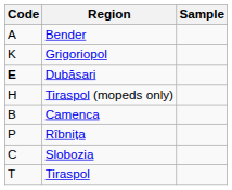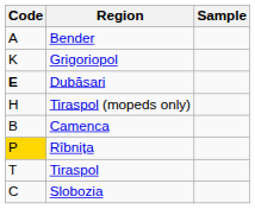 <table class="wikitable">
 <tr>
 <th>Code</th>
 <th>Region</th>
 <th>Sample</th>
 </tr>
 <tr>
 <td>A</td>
 <td><a href='#'>Bender</a></td>
 <td></td>
 </tr>
 <tr>
 <td>K</td>
 <td><a href='#'>Grigoriopol</a></td>
 <td></td>
 </tr>
 <tr>
 <td><strong>E</strong></td>
 <td><a href='#'>Dubăsari</a></td>
 <td></td>
 </tr>
 <tr>
 <td>H</td>
 <td><a href='#'>Tiraspol</a> (mopeds only)</td>
 <td></td>
 </tr>
 <tr>
 <td>B</td>
 <td><a href='#'>Camenca</a></td>
 <td></td>
 </tr>
 <tr>
-<td>P</td>
+<td style="background: gold;">P</td>
 <td><a href='#'>Rîbnița</a></td>
+<td></td>
+</tr>
+<tr>
+<td>T</td>
+<td><a href='#'>Tiraspol</a></td>
 <td></td>
 </tr>
 <tr>
 <td>C</td>
 <td><a href='#'>Slobozia</a></td>
 <td></td>
 </tr>
-<tr>
-<td>T</td>
-<td><a href='#'>Tiraspol</a></td>
-<td></td>
-</tr>
 </table>
